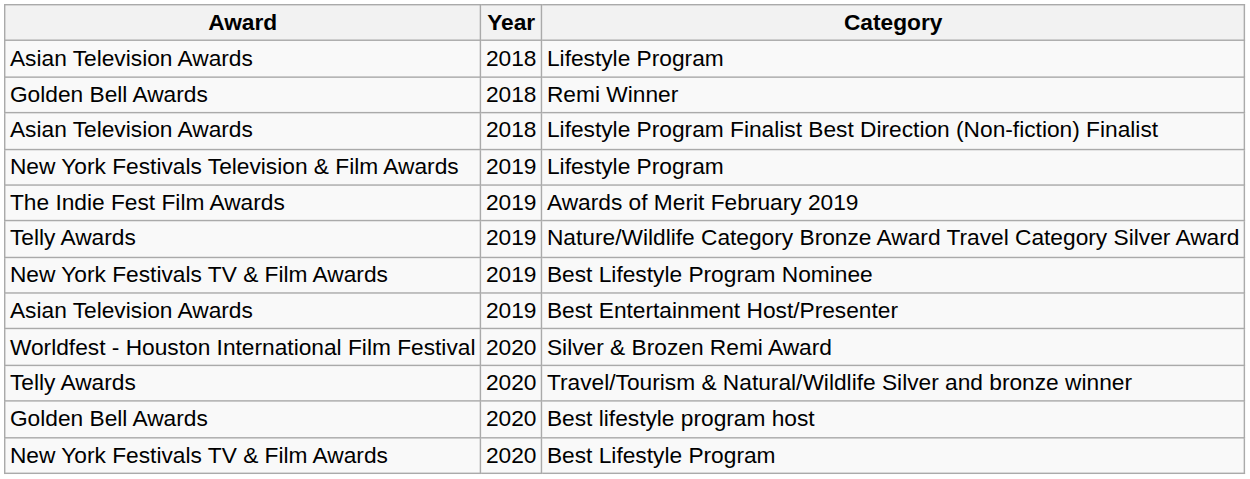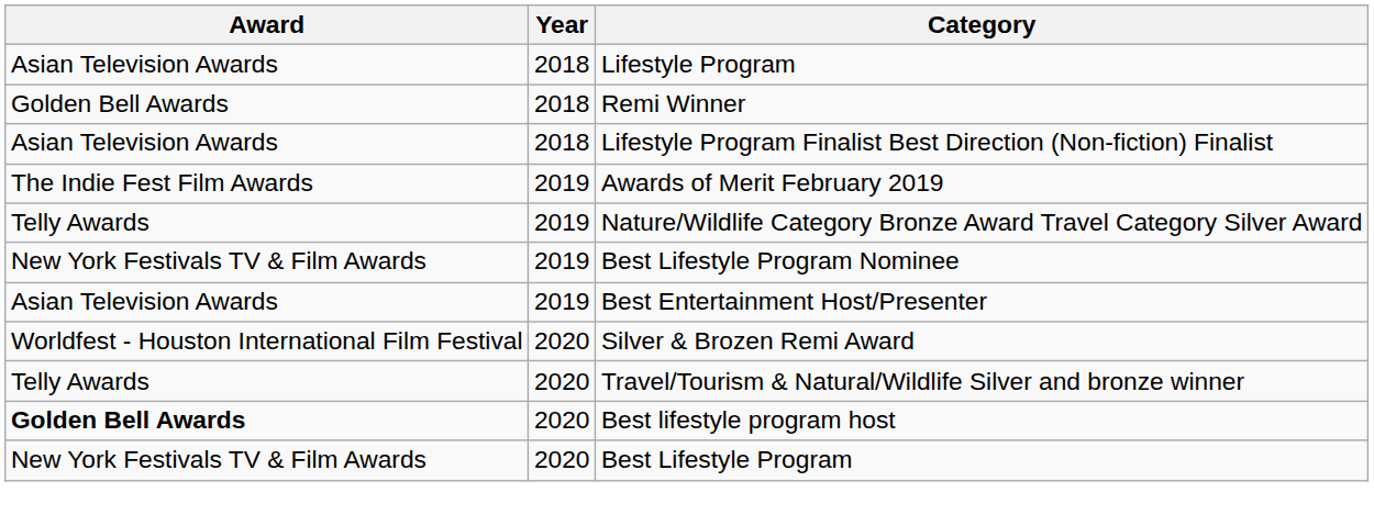 <table class="wikitable">
 <tr>
 <th>Award</th>
 <th>Year</th>
 <th>Category</th>
 </tr>
 <tr>
 <td>Asian Television Awards</td>
 <td>2018</td>
 <td>Lifestyle Program</td>
 </tr>
 <tr>
 <td>Golden Bell Awards</td>
 <td>2018</td>
 <td>Remi Winner</td>
 </tr>
 <tr>
 <td>Asian Television Awards</td>
 <td>2018</td>
 <td>Lifestyle Program Finalist Best Direction (Non-fiction) Finalist</td>
-</tr>
-<tr>
-<td>New York Festivals Television & Film Awards</td>
-<td>2019</td>
-<td>Lifestyle Program</td>
 </tr>
 <tr>
 <td>The Indie Fest Film Awards</td>
 <td>2019</td>
 <td>Awards of Merit February 2019</td>
 </tr>
 <tr>
 <td>Telly Awards</td>
 <td>2019</td>
 <td>Nature/Wildlife Category Bronze Award Travel Category Silver Award</td>
 </tr>
 <tr>
 <td>New York Festivals TV & Film Awards</td>
 <td>2019</td>
 <td>Best Lifestyle Program Nominee</td>
 </tr>
 <tr>
 <td>Asian Television Awards</td>
 <td>2019</td>
 <td>Best Entertainment Host/Presenter</td>
 </tr>
 <tr>
 <td>Worldfest - Houston International Film Festival</td>
 <td>2020</td>
 <td>Silver & Brozen Remi Award</td>
 </tr>
 <tr>
 <td>Telly Awards</td>
 <td>2020</td>
 <td>Travel/Tourism & Natural/Wildlife Silver and bronze winner</td>
 </tr>
 <tr>
-<td>Golden Bell Awards</td>
+<td><strong>Golden Bell Awards</strong></td>
 <td>2020</td>
 <td>Best lifestyle program host</td>
 </tr>
 <tr>
 <td>New York Festivals TV & Film Awards</td>
 <td>2020</td>
 <td>Best Lifestyle Program</td>
 </tr>
 </table>
